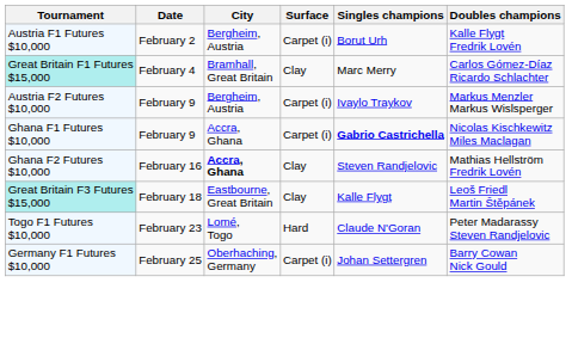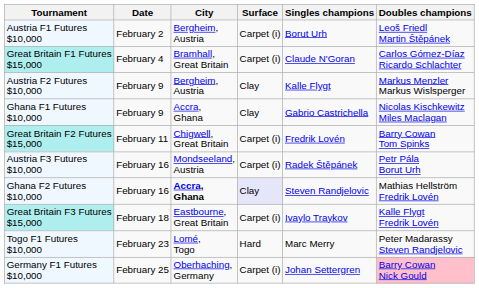 <table class="sortable wikitable" style="font-size:90%">
 <tr>
 <th>Tournament</th>
 <th>Date</th>
 <th>City</th>
 <th>Surface</th>
 <th>Singles champions</th>
 <th>Doubles champions</th>
 </tr>
 <tr>
 <td style="background:#f0f8ff;">Austria F1 Futures<br>$10,000</td>
 <td>February 2</td>
 <td><a href='#'>Bergheim</a>,<br>Austria</td>
 <td>Carpet (i)</td>
 <td> <a href='#'>Borut Urh</a></td>
-<td> <a href='#'>Kalle Flygt</a><br> <a href='#'>Fredrik Lovén</a></td>
+<td> <a href='#'>Leoš Friedl</a><br> <a href='#'>Martin Štěpánek</a></td>
 </tr>
 <tr>
 <td style="background:#afeeee;">Great Britain F1 Futures<br>$15,000</td>
 <td>February 4</td>
 <td><a href='#'>Bramhall</a>,<br>Great Britain</td>
-<td>Clay</td>
-<td> Marc Merry</td>
+<td>Carpet (i)</td>
+<td> <a href='#'>Claude N'Goran</a></td>
 <td> <a href='#'>Carlos Gómez-Díaz</a><br> <a href='#'>Ricardo Schlachter</a></td>
 </tr>
 <tr>
 <td style="background:#f0f8ff;">Austria F2 Futures<br>$10,000</td>
 <td>February 9</td>
 <td><a href='#'>Bergheim</a>,<br>Austria</td>
-<td>Carpet (i)</td>
-<td> <a href='#'>Ivaylo Traykov</a></td>
+<td>Clay</td>
+<td> <a href='#'>Kalle Flygt</a></td>
 <td> <a href='#'>Markus Menzler</a><br> Markus Wislsperger</td>
 </tr>
 <tr>
 <td style="background:#f0f8ff;">Ghana F1 Futures<br>$10,000</td>
 <td>February 9</td>
 <td><a href='#'>Accra</a>,<br>Ghana</td>
+<td>Clay</td>
+<td> <a href='#'>Gabrio Castrichella</a></td>
+<td> <a href='#'>Nicolas Kischkewitz</a><br> <a href='#'>Miles Maclagan</a></td>
+</tr>
+<tr>
+<td style="background:#afeeee;">Great Britain F2 Futures<br>$15,000</td>
+<td>February 11</td>
+<td><a href='#'>Chigwell</a>,<br>Great Britain</td>
 <td>Carpet (i)</td>
-<td><strong> <a href='#'>Gabrio Castrichella</a></strong></td>
-<td> <a href='#'>Nicolas Kischkewitz</a><br> <a href='#'>Miles Maclagan</a></td>
+<td> <a href='#'>Fredrik Lovén</a></td>
+<td> <a href='#'>Barry Cowan</a><br> <a href='#'>Tom Spinks</a></td>
+</tr>
+<tr>
+<td style="background:#f0f8ff;">Austria F3 Futures<br>$10,000</td>
+<td>February 16</td>
+<td><a href='#'>Mondseeland</a>,<br>Austria</td>
+<td>Carpet (i)</td>
+<td> <a href='#'>Radek Štěpánek</a></td>
+<td> <a href='#'>Petr Pála</a><br> <a href='#'>Borut Urh</a></td>
 </tr>
 <tr>
 <td style="background:#f0f8ff;">Ghana F2 Futures<br>$10,000</td>
 <td>February 16</td>
 <td><strong><a href='#'>Accra</a>,<br>Ghana</strong></td>
-<td>Clay</td>
+<td style="background: lavender;">Clay</td>
 <td> <a href='#'>Steven Randjelovic</a></td>
 <td> Mathias Hellström<br> <a href='#'>Fredrik Lovén</a></td>
 </tr>
 <tr>
 <td style="background:#afeeee;">Great Britain F3 Futures<br>$15,000</td>
 <td>February 18</td>
 <td><a href='#'>Eastbourne</a>,<br>Great Britain</td>
-<td>Clay</td>
-<td> <a href='#'>Kalle Flygt</a></td>
-<td> <a href='#'>Leoš Friedl</a><br> <a href='#'>Martin Štěpánek</a></td>
+<td>Carpet (i)</td>
+<td> <a href='#'>Ivaylo Traykov</a></td>
+<td> <a href='#'>Kalle Flygt</a><br> <a href='#'>Fredrik Lovén</a></td>
 </tr>
 <tr>
 <td style="background:#f0f8ff;">Togo F1 Futures<br>$10,000</td>
 <td>February 23</td>
 <td><a href='#'>Lomé</a>,<br>Togo</td>
 <td>Hard</td>
-<td> <a href='#'>Claude N'Goran</a></td>
+<td> Marc Merry</td>
 <td> Peter Madarassy<br> <a href='#'>Steven Randjelovic</a></td>
 </tr>
 <tr>
 <td style="background:#f0f8ff;">Germany F1 Futures<br>$10,000</td>
 <td>February 25</td>
 <td><a href='#'>Oberhaching</a>,<br>Germany</td>
 <td>Carpet (i)</td>
 <td> <a href='#'>Johan Settergren</a></td>
-<td> <a href='#'>Barry Cowan</a><br> <a href='#'>Nick Gould</a></td>
+<td style="background: pink;"> <a href='#'>Barry Cowan</a><br> <a href='#'>Nick Gould</a></td>
 </tr>
 </table>
